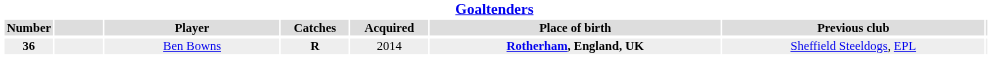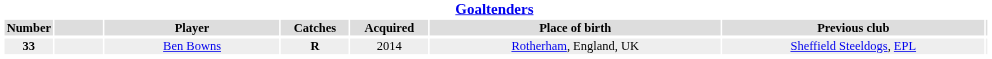 <table>
 <tr>
 <th colspan=7><big><a href='#'>Goaltenders</a></big></th>
 </tr>
 <tr style="background:#ddd;">
 <th width=5%>Number</th>
 <th width=5%></th>
 <th width=18%>Player</th>
 <th width=7%>Catches</th>
 <th width=8%>Acquired</th>
 <th width=30%>Place of birth</th>
 <th width=37%>Previous club</th>
 <td></td>
 </tr>
 <tr bgcolor="#eeeeee">
 </tr>
 <tr style="background:#eee;">
-<td align=center><strong>36</strong></td>
+<td align=center><strong>33</strong></td>
 <td align=center></td>
 <td align=center><a href='#'>Ben Bowns</a></td>
 <td align=center><strong>R</strong></td>
 <td align=center>2014</td>
-<td align=center><strong><a href='#'>Rotherham</a>, England, UK</strong></td>
+<td align=center><a href='#'>Rotherham</a>, England, UK</td>
 <td align=center><a href='#'>Sheffield Steeldogs</a>, <a href='#'>EPL</a></td>
 <td></td>
 </tr>
 </table>
